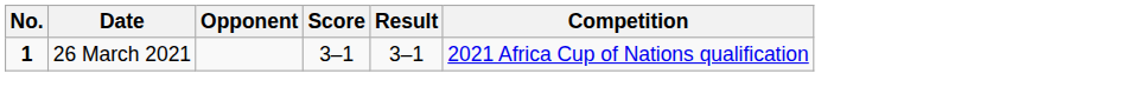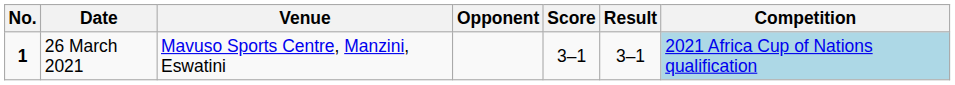 <table class="wikitable sortable">
 <tr>
 <th scope="col">No.</th>
 <th scope="col">Date</th>
+<th scope="col">Venue</th>
 <th scope="col">Opponent</th>
 <th scope="col">Score</th>
 <th scope="col">Result</th>
 <th scope="col">Competition</th>
 </tr>
 <tr>
 <td style="text-align:center"><strong>1</strong></td>
 <td>26 March 2021</td>
+<td><a href='#'>Mavuso Sports Centre</a>, <a href='#'>Manzini</a>, Eswatini</td>
 <td></td>
 <td style="text-align:center">3–1</td>
 <td style="text-align:center">3–1</td>
-<td><a href='#'>2021 Africa Cup of Nations qualification</a></td>
+<td style="background: lightblue;"><a href='#'>2021 Africa Cup of Nations qualification</a></td>
 </tr>
 </table>
